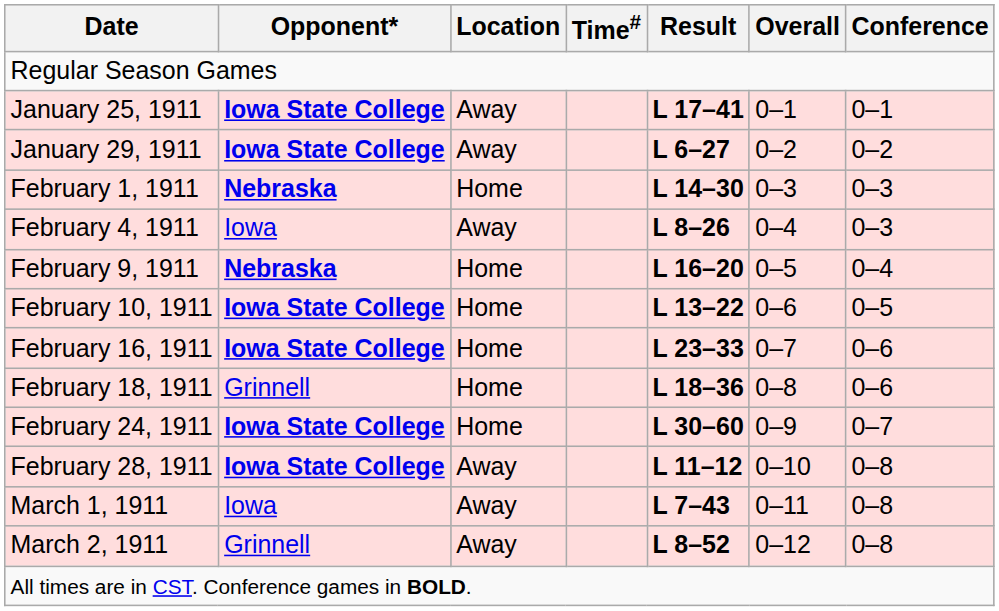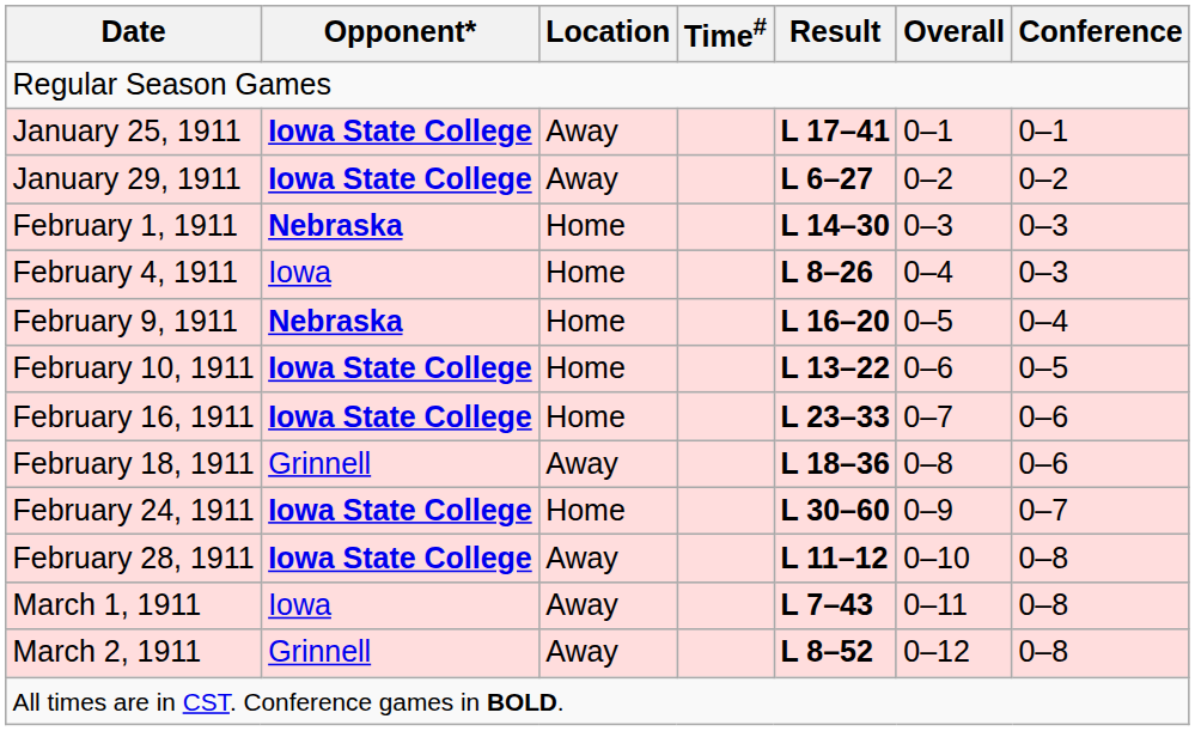 <table class="wikitable">
 <tr>
 <th>Date</th>
 <th>Opponent*</th>
 <th>Location</th>
 <th>Time<sup>#</sup></th>
 <th>Result</th>
 <th>Overall</th>
 <th>Conference</th>
 </tr>
 <tr>
 <td colspan="7">Regular Season Games</td>
 </tr>
 <tr style="background:#ffdddd; ">
 <td>January 25, 1911</td>
 <td><strong><a href='#'>Iowa State College</a></strong></td>
 <td>Away</td>
 <td></td>
 <td><strong>L 17–41</strong></td>
 <td>0–1</td>
 <td>0–1</td>
 </tr>
 <tr style="background:#ffdddd; ">
 <td>January 29, 1911</td>
 <td><strong><a href='#'>Iowa State College</a></strong></td>
 <td>Away</td>
 <td></td>
 <td><strong>L 6–27</strong></td>
 <td>0–2</td>
 <td>0–2</td>
 </tr>
 <tr style="background:#ffdddd; ">
 <td>February 1, 1911</td>
 <td><strong><a href='#'>Nebraska</a></strong></td>
 <td>Home</td>
 <td></td>
 <td><strong>L 14–30</strong></td>
 <td>0–3</td>
 <td>0–3</td>
 </tr>
 <tr style="background:#ffdddd; ">
 <td>February 4, 1911</td>
 <td><a href='#'>Iowa</a></td>
-<td>Away</td>
+<td>Home</td>
 <td></td>
 <td><strong>L 8–26</strong></td>
 <td>0–4</td>
 <td>0–3</td>
 </tr>
 <tr style="background:#ffdddd; ">
 <td>February 9, 1911</td>
 <td><strong><a href='#'>Nebraska</a></strong></td>
 <td>Home</td>
 <td></td>
 <td><strong>L 16–20</strong></td>
 <td>0–5</td>
 <td>0–4</td>
 </tr>
 <tr style="background:#ffdddd; ">
 <td>February 10, 1911</td>
 <td><strong><a href='#'>Iowa State College</a></strong></td>
 <td>Home</td>
 <td></td>
 <td><strong>L 13–22</strong></td>
 <td>0–6</td>
 <td>0–5</td>
 </tr>
 <tr style="background:#ffdddd; ">
 <td>February 16, 1911</td>
 <td><strong><a href='#'>Iowa State College</a></strong></td>
 <td>Home</td>
 <td></td>
 <td><strong>L 23–33</strong></td>
 <td>0–7</td>
 <td>0–6</td>
 </tr>
 <tr style="background:#ffdddd; ">
 <td>February 18, 1911</td>
 <td><a href='#'>Grinnell</a></td>
-<td>Home</td>
+<td>Away</td>
 <td></td>
 <td><strong>L 18–36</strong></td>
 <td>0–8</td>
 <td>0–6</td>
 </tr>
 <tr style="background:#ffdddd; ">
 <td>February 24, 1911</td>
 <td><strong><a href='#'>Iowa State College</a></strong></td>
 <td>Home</td>
 <td></td>
 <td><strong>L 30–60</strong></td>
 <td>0–9</td>
 <td>0–7</td>
 </tr>
 <tr style="background:#ffdddd; ">
 <td>February 28, 1911</td>
 <td><strong><a href='#'>Iowa State College</a></strong></td>
 <td>Away</td>
 <td></td>
 <td><strong>L 11–12</strong></td>
 <td>0–10</td>
 <td>0–8</td>
 </tr>
 <tr style="background:#ffdddd; ">
 <td>March 1, 1911</td>
 <td><a href='#'>Iowa</a></td>
 <td>Away</td>
 <td></td>
 <td><strong>L 7–43</strong></td>
 <td>0–11</td>
 <td>0–8</td>
 </tr>
 <tr style="background:#ffdddd; ">
 <td>March 2, 1911</td>
 <td><a href='#'>Grinnell</a></td>
 <td>Away</td>
 <td></td>
 <td><strong>L 8–52</strong></td>
 <td>0–12</td>
 <td>0–8</td>
 </tr>
 <tr>
 <td colspan=8><small>All times are in <a href='#'>CST</a>. Conference games in <strong>BOLD</strong>.</small></td>
 </tr>
 </table>
